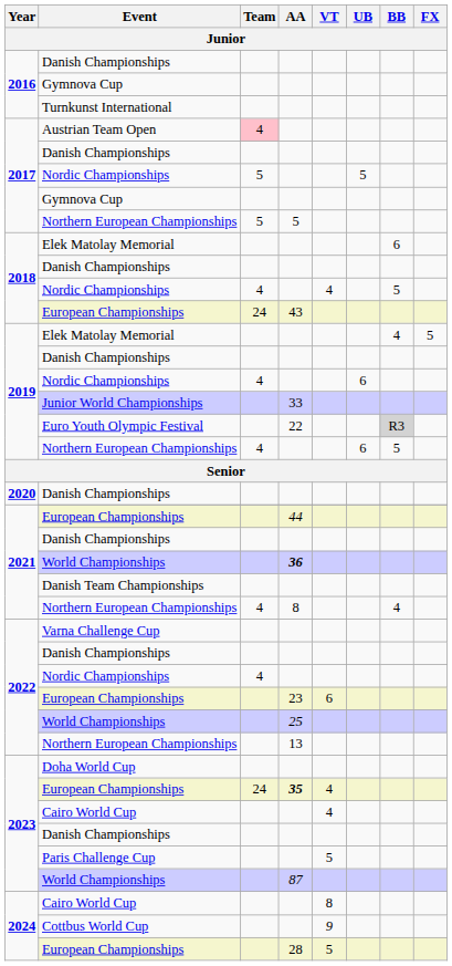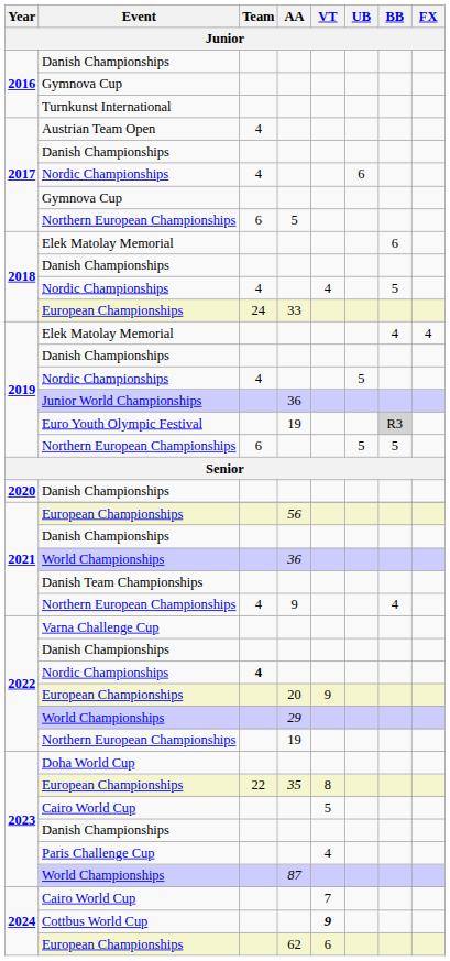 <table class="wikitable" style="text-align:center; font-size:95%;">
 <tr>
 <th align="center">Year</th>
 <th align="center">Event</th>
 <th style="width:30px;">Team</th>
 <th style="width:30px;">AA</th>
 <th style="width:30px;"><a href='#'>VT</a></th>
 <th style="width:30px;"><a href='#'>UB</a></th>
 <th style="width:30px;"><a href='#'>BB</a></th>
 <th style="width:30px;"><a href='#'>FX</a></th>
 </tr>
 <tr>
 <th colspan="8"><strong>Junior</strong></th>
 </tr>
 <tr>
 <td rowspan="3"><strong><a href='#'>2016</a></strong></td>
 <td align=left>Danish Championships</td>
 <td></td>
 <td></td>
 <td></td>
 <td></td>
 <td></td>
 <td></td>
 </tr>
 <tr>
 <td align=left>Gymnova Cup</td>
 <td></td>
 <td></td>
 <td></td>
 <td></td>
 <td></td>
 <td></td>
 </tr>
 <tr>
 <td align=left>Turnkunst International</td>
 <td></td>
 <td></td>
 <td></td>
 <td></td>
 <td></td>
 <td></td>
 </tr>
 <tr>
 <td rowspan="5"><strong><a href='#'>2017</a></strong></td>
 <td align=left>Austrian Team Open</td>
-<td style="background: pink;">4</td>
+<td>4</td>
 <td></td>
 <td></td>
 <td></td>
 <td></td>
 <td></td>
 </tr>
 <tr>
 <td align=left>Danish Championships</td>
 <td></td>
 <td></td>
 <td></td>
 <td></td>
 <td></td>
 <td></td>
 </tr>
 <tr>
 <td align=left><a href='#'>Nordic Championships</a></td>
-<td>5</td>
+<td>4</td>
 <td></td>
 <td></td>
-<td>5</td>
+<td>6</td>
 <td></td>
 <td></td>
 </tr>
 <tr>
 <td align=left>Gymnova Cup</td>
 <td></td>
 <td></td>
 <td></td>
 <td></td>
 <td></td>
 <td></td>
 </tr>
 <tr>
 <td align=left><a href='#'>Northern European Championships</a></td>
-<td>5</td>
+<td>6</td>
 <td>5</td>
 <td></td>
 <td></td>
 <td></td>
 <td></td>
 </tr>
 <tr>
 <td rowspan="4"><strong><a href='#'>2018</a></strong></td>
 <td align=left>Elek Matolay Memorial</td>
 <td></td>
 <td></td>
 <td></td>
 <td></td>
 <td>6</td>
 <td></td>
 </tr>
 <tr>
 <td align=left>Danish Championships</td>
 <td></td>
 <td></td>
 <td></td>
 <td></td>
 <td></td>
 <td></td>
 </tr>
 <tr>
 <td align=left><a href='#'>Nordic Championships</a></td>
 <td>4</td>
 <td></td>
 <td>4</td>
 <td></td>
 <td>5</td>
 <td></td>
 </tr>
 <tr bgcolor=#F5F6CE>
 <td align=left><a href='#'>European Championships</a></td>
 <td>24</td>
-<td>43</td>
+<td>33</td>
 <td></td>
 <td></td>
 <td></td>
 <td></td>
 </tr>
 <tr>
 <td rowspan="6"><strong><a href='#'>2019</a></strong></td>
 <td align=left>Elek Matolay Memorial</td>
 <td></td>
 <td></td>
 <td></td>
 <td></td>
 <td>4</td>
-<td>5</td>
+<td>4</td>
 </tr>
 <tr>
 <td align=left>Danish Championships</td>
 <td></td>
 <td></td>
 <td></td>
 <td></td>
 <td></td>
 <td></td>
 </tr>
 <tr>
 <td align=left><a href='#'>Nordic Championships</a></td>
 <td>4</td>
 <td></td>
 <td></td>
-<td>6</td>
+<td>5</td>
 <td></td>
 <td></td>
 </tr>
 <tr bgcolor=#CCCCFF>
 <td align=left><a href='#'>Junior World Championships</a></td>
 <td></td>
-<td>33</td>
+<td>36</td>
 <td></td>
 <td></td>
 <td></td>
 <td></td>
 </tr>
 <tr>
 <td align=left><a href='#'>Euro Youth Olympic Festival</a></td>
 <td></td>
-<td>22</td>
+<td>19</td>
 <td></td>
 <td></td>
 <td style="background: lightgrey;">R3</td>
 <td></td>
 </tr>
 <tr>
 <td align=left><a href='#'>Northern European Championships</a></td>
-<td>4</td>
+<td>6</td>
 <td></td>
 <td></td>
-<td>6</td>
+<td>5</td>
 <td>5</td>
 <td></td>
 </tr>
 <tr>
 <th colspan="8"><strong>Senior</strong></th>
 </tr>
 <tr>
 <td rowspan="1"><strong><a href='#'>2020</a></strong></td>
 <td align=left>Danish Championships</td>
 <td></td>
 <td></td>
 <td></td>
 <td></td>
 <td></td>
 <td></td>
 </tr>
 <tr>
 <td rowspan="6"><strong><a href='#'>2021</a></strong></td>
 </tr>
 <tr bgcolor="#F5F6CE">
 <td align="left"><a href='#'>European Championships</a></td>
 <td></td>
-<td><em>44</em></td>
+<td><em>56</em></td>
 <td></td>
 <td></td>
 <td></td>
 <td></td>
 </tr>
 <tr>
 <td align=left>Danish Championships</td>
 <td></td>
 <td></td>
 <td></td>
 <td></td>
 <td></td>
 <td></td>
 </tr>
 <tr bgcolor=#CCCCFF>
 <td align=left><a href='#'>World Championships</a></td>
 <td></td>
-<td><strong><em>36</em></strong></td>
+<td><em>36</em></td>
 <td></td>
 <td></td>
 <td></td>
 <td></td>
 </tr>
 <tr>
 <td align=left>Danish Team Championships</td>
 <td></td>
 <td></td>
 <td></td>
 <td></td>
 <td></td>
 <td></td>
 </tr>
 <tr>
 <td align=left><a href='#'>Northern European Championships</a></td>
 <td>4</td>
-<td>8</td>
+<td>9</td>
 <td></td>
 <td></td>
 <td>4</td>
 <td></td>
 </tr>
 <tr>
 <td rowspan="6"><strong><a href='#'>2022</a></strong></td>
 <td align=left><a href='#'>Varna Challenge Cup</a></td>
 <td></td>
 <td></td>
 <td></td>
 <td></td>
 <td></td>
 <td></td>
 </tr>
 <tr>
 <td align=left>Danish Championships</td>
 <td></td>
 <td></td>
 <td></td>
 <td></td>
 <td></td>
 <td></td>
 </tr>
 <tr>
 <td align=left><a href='#'>Nordic Championships</a></td>
-<td>4</td>
+<td><strong>4</strong></td>
 <td></td>
 <td></td>
 <td></td>
 <td></td>
 <td></td>
 </tr>
 <tr bgcolor=#F5F6CE>
 <td align=left><a href='#'>European Championships</a></td>
 <td></td>
-<td>23</td>
-<td>6</td>
+<td>20</td>
+<td>9</td>
 <td></td>
 <td></td>
 <td></td>
 </tr>
 <tr bgcolor=#CCCCFF>
 <td align=left><a href='#'>World Championships</a></td>
 <td></td>
-<td><em>25</em></td>
+<td><em>29</em></td>
 <td></td>
 <td></td>
 <td></td>
 <td></td>
 </tr>
 <tr>
 <td align=left><a href='#'>Northern European Championships</a></td>
 <td></td>
-<td>13</td>
+<td>19</td>
 <td></td>
 <td></td>
 <td></td>
 <td></td>
 </tr>
 <tr>
 <td rowspan="6"><strong><a href='#'>2023</a></strong></td>
 <td align=left><a href='#'>Doha World Cup</a></td>
 <td></td>
 <td></td>
 <td></td>
 <td></td>
 <td></td>
 <td></td>
 </tr>
 <tr bgcolor=#F5F6CE>
 <td align=left><a href='#'>European Championships</a></td>
-<td>24</td>
-<td><strong><em>35</em></strong></td>
-<td>4</td>
+<td>22</td>
+<td><em>35</em></td>
+<td>8</td>
 <td></td>
 <td></td>
 <td></td>
 </tr>
 <tr>
 <td align=left><a href='#'>Cairo World Cup</a></td>
 <td></td>
 <td></td>
-<td>4</td>
+<td>5</td>
 <td></td>
 <td></td>
 <td></td>
 </tr>
 <tr>
 <td align=left>Danish Championships</td>
 <td></td>
 <td></td>
 <td></td>
 <td></td>
 <td></td>
 <td></td>
 </tr>
 <tr>
 <td align=left><a href='#'>Paris Challenge Cup</a></td>
 <td></td>
 <td></td>
-<td>5</td>
+<td>4</td>
 <td></td>
 <td></td>
 <td></td>
 </tr>
 <tr bgcolor=#CCCCFF>
 <td align=left><a href='#'>World Championships</a></td>
 <td></td>
 <td><em>87</em></td>
 <td></td>
 <td></td>
 <td></td>
 <td></td>
 </tr>
 <tr>
 <td rowspan="3"><strong><a href='#'>2024</a></strong></td>
 <td align=left><a href='#'>Cairo World Cup</a></td>
 <td></td>
 <td></td>
-<td>8</td>
+<td>7</td>
 <td></td>
 <td></td>
 <td></td>
 </tr>
 <tr>
 <td align=left><a href='#'>Cottbus World Cup</a></td>
 <td></td>
 <td></td>
-<td><em>9</em></td>
+<td><strong><em>9</em></strong></td>
 <td></td>
 <td></td>
 <td></td>
 </tr>
 <tr bgcolor=#F5F6CE>
 <td align=left><a href='#'>European Championships</a></td>
 <td></td>
-<td>28</td>
-<td>5</td>
+<td>62</td>
+<td>6</td>
 <td></td>
 <td></td>
 <td></td>
 </tr>
 </table>
